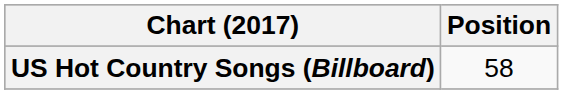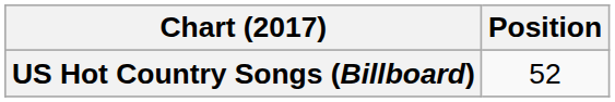 <table class="wikitable plainrowheaders" style="text-align:center">
 <tr>
 <th scope="col">Chart (2017)</th>
 <th scope="col">Position</th>
 </tr>
 <tr>
 <th scope="row">US Hot Country Songs (<em>Billboard</em>)</th>
-<td>58</td>
+<td>52</td>
 </tr>
 </table>
